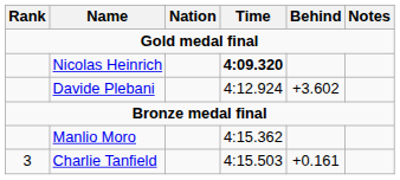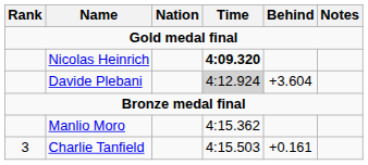 <table class="wikitable" style="text-align:center">
 <tr>
 <th>Rank</th>
 <th>Name</th>
 <th>Nation</th>
 <th>Time</th>
 <th>Behind</th>
 <th>Notes</th>
 </tr>
 <tr>
 <td colspan=6><strong>Gold medal final</strong></td>
 </tr>
 <tr>
 <td></td>
 <td align=left><a href='#'>Nicolas Heinrich</a></td>
 <td align=left></td>
 <td><strong>4:09.320</strong></td>
 <td></td>
 <td></td>
 </tr>
 <tr>
 <td></td>
 <td align=left><a href='#'>Davide Plebani</a></td>
 <td align=left></td>
-<td>4:12.924</td>
-<td>+3.602</td>
+<td style="background: lightgrey;">4:12.924</td>
+<td>+3.604</td>
 <td></td>
 </tr>
 <tr>
 <td colspan=6><strong>Bronze medal final</strong></td>
 </tr>
 <tr>
 <td></td>
 <td align=left><a href='#'>Manlio Moro</a></td>
 <td align=left></td>
 <td>4:15.362</td>
 <td></td>
 <td></td>
 </tr>
 <tr>
 <td>3</td>
 <td align=left><a href='#'>Charlie Tanfield</a></td>
 <td align=left></td>
 <td>4:15.503</td>
 <td>+0.161</td>
 <td></td>
 </tr>
 </table>
